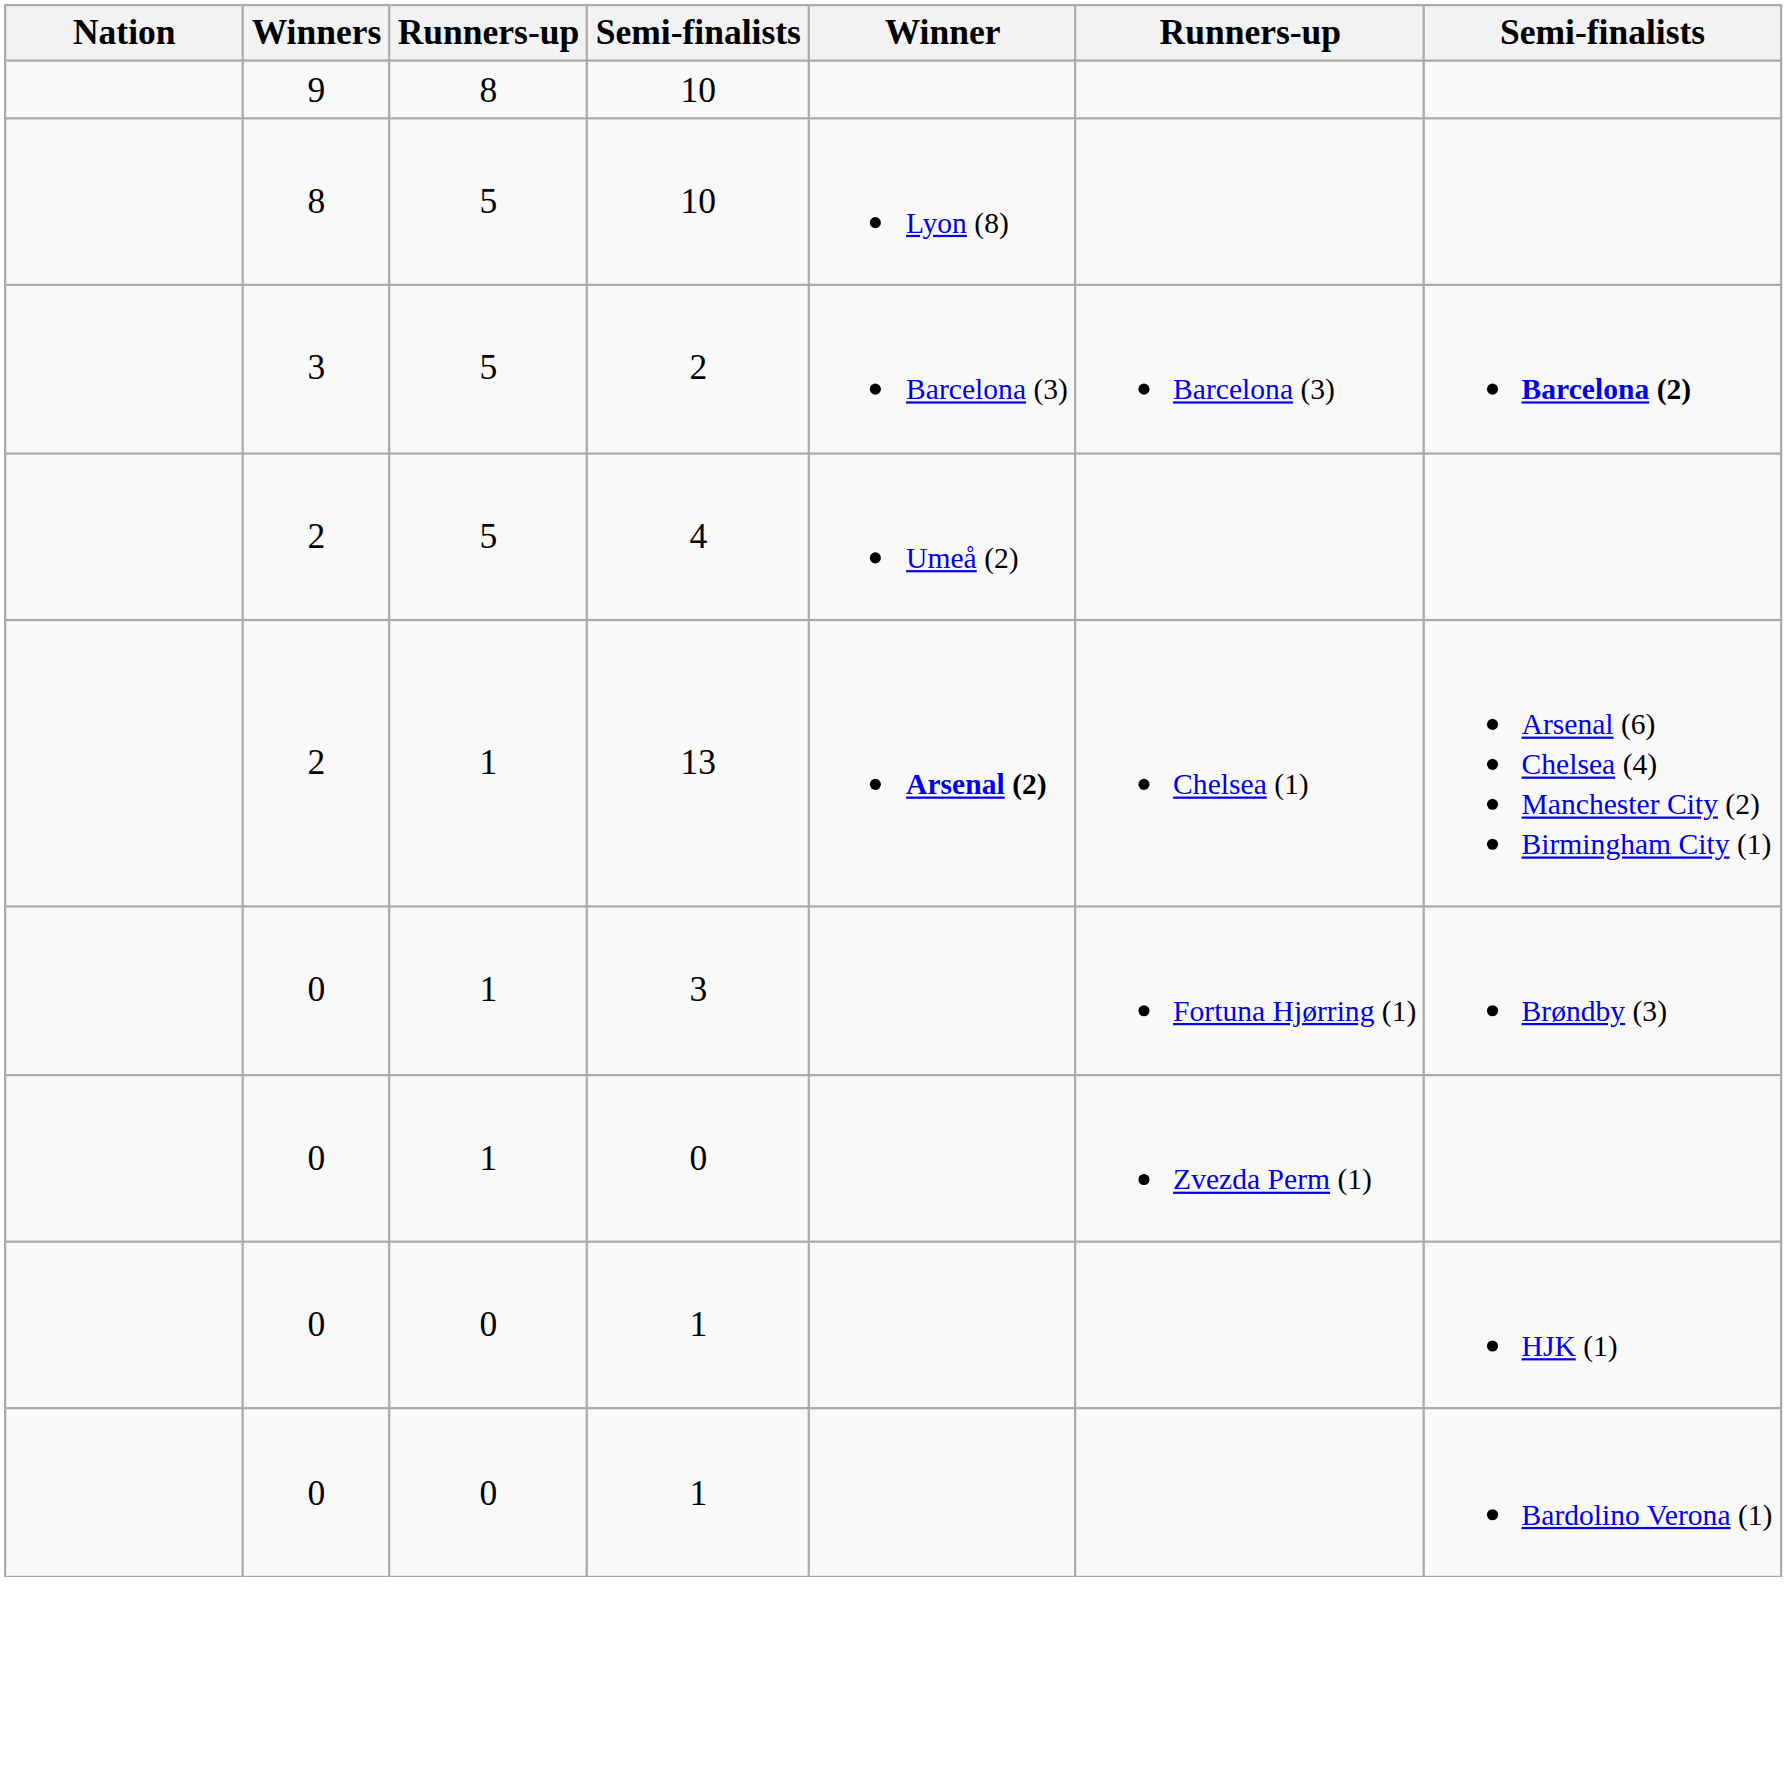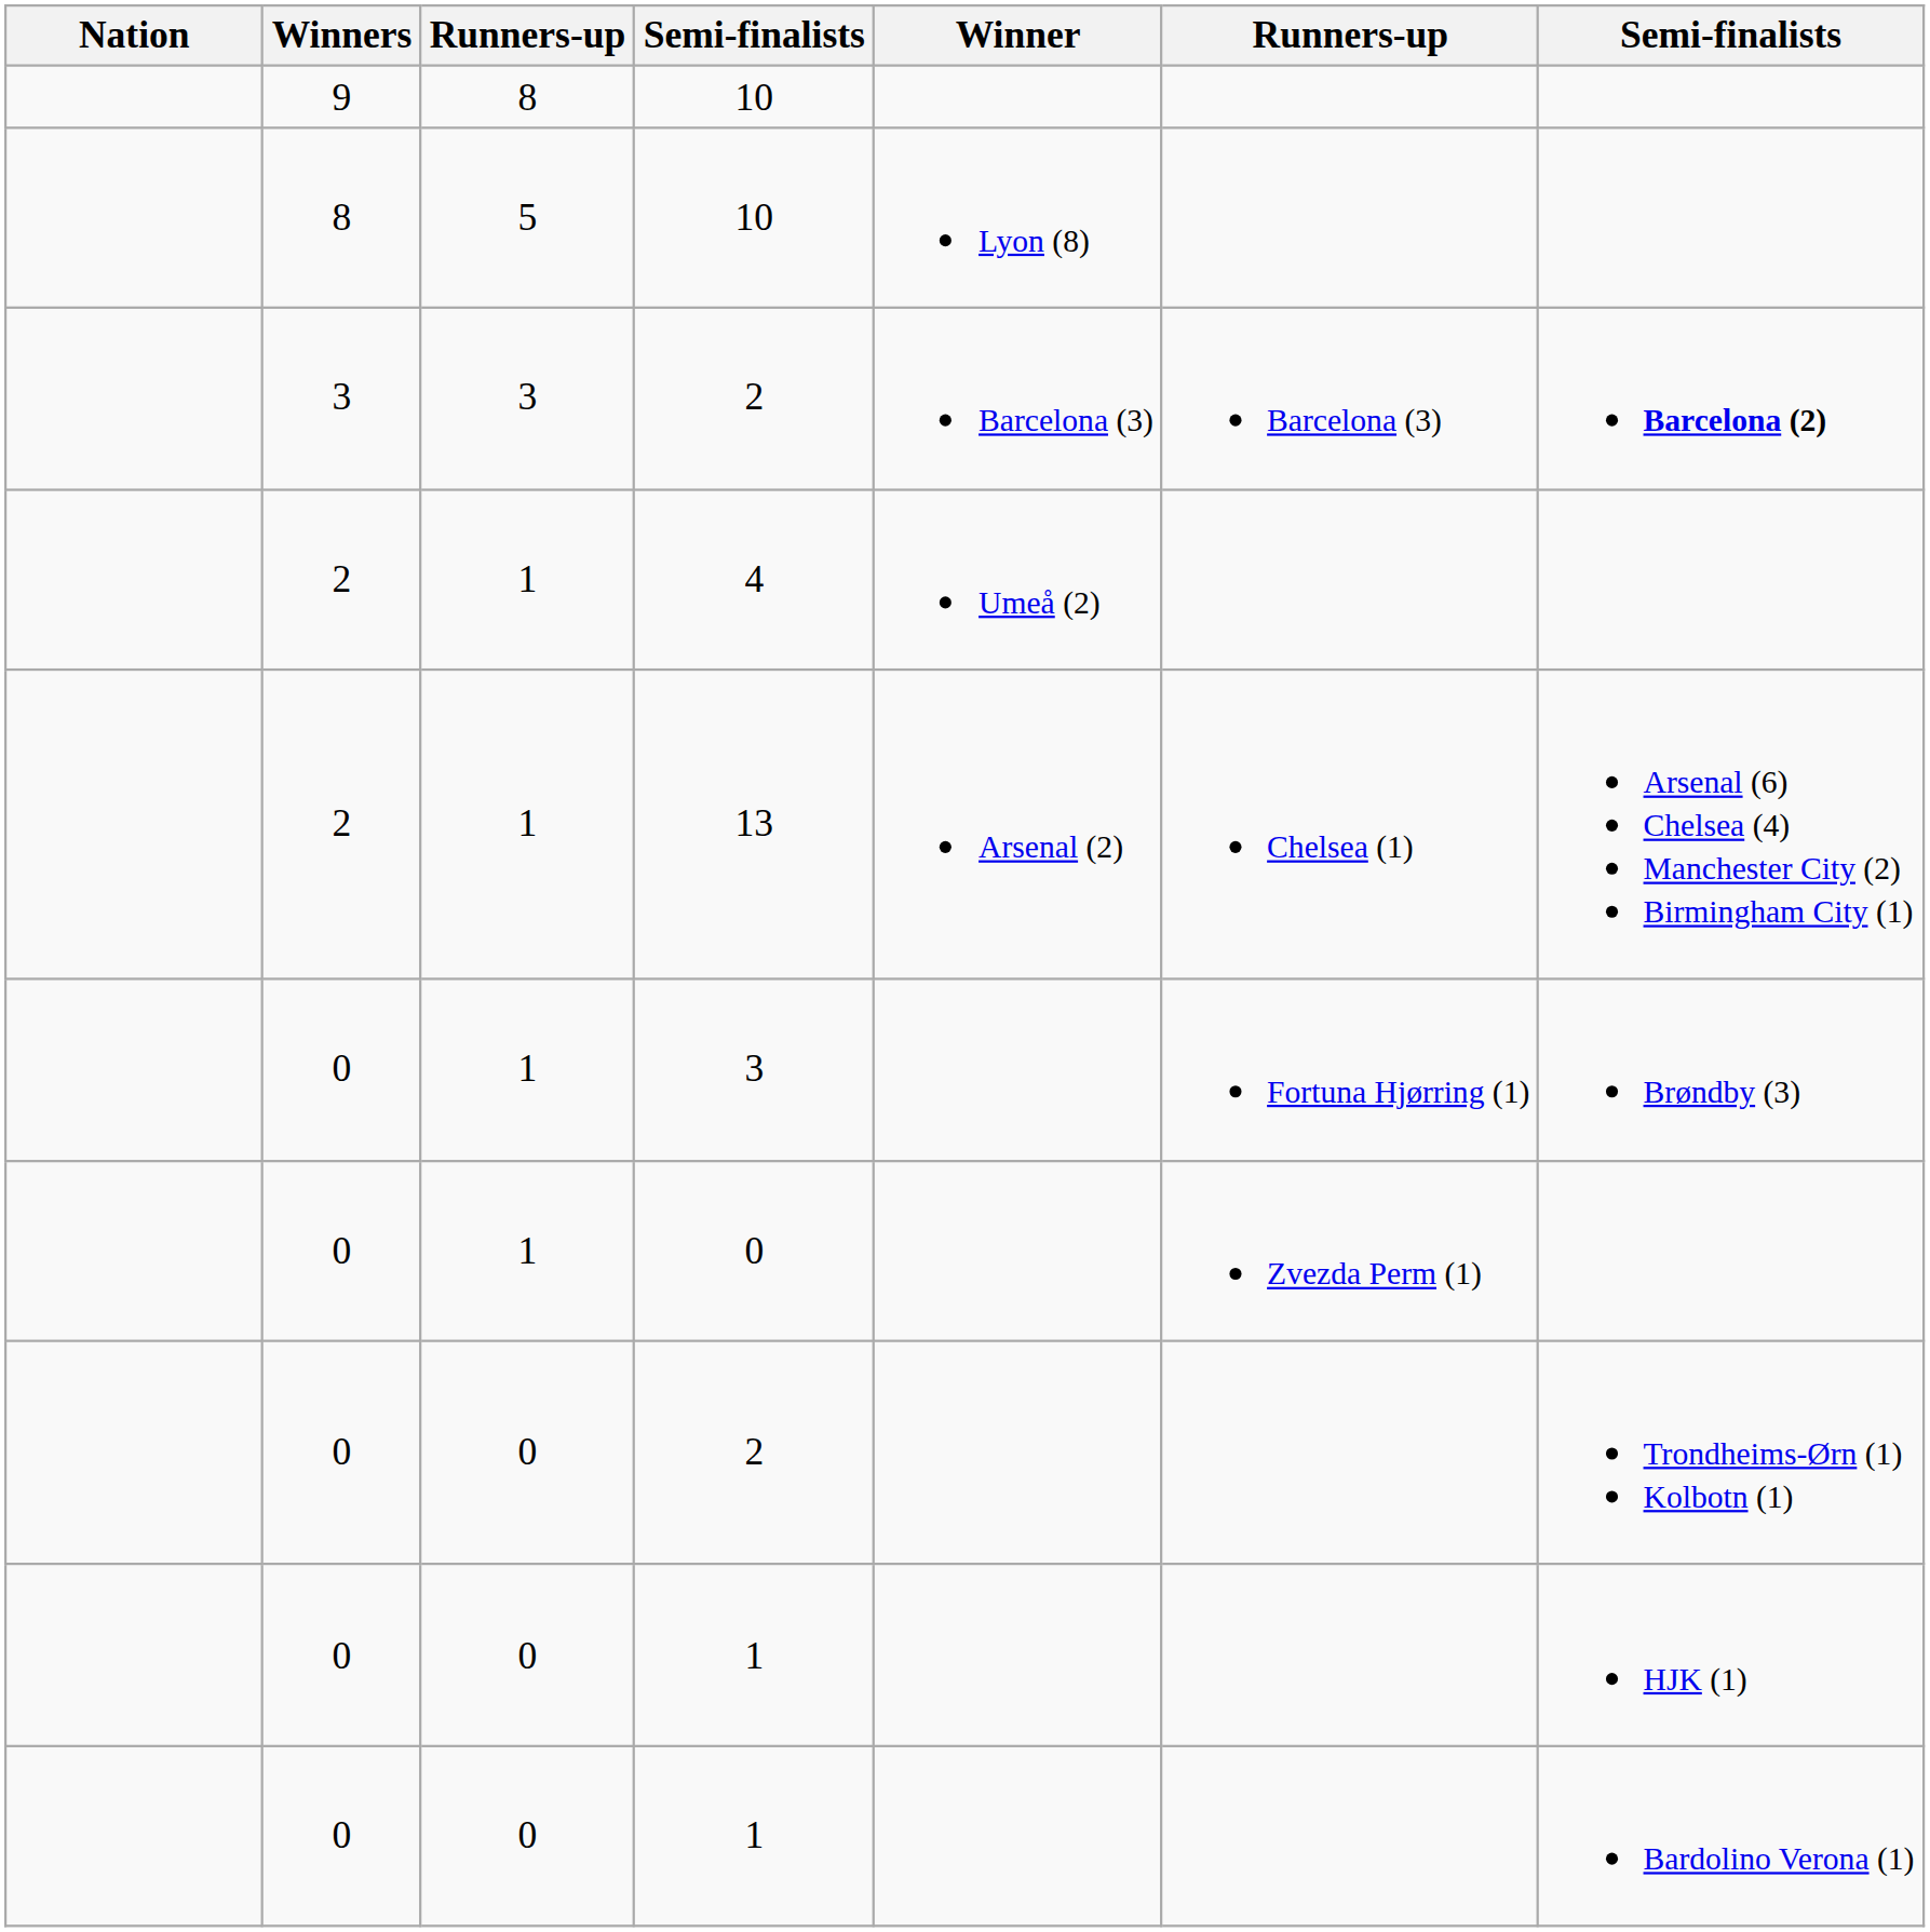 <table class="wikitable sortable">
 <tr>
 <th width=100>Nation</th>
 <th>Winners</th>
 <th>Runners-up</th>
 <th>Semi-finalists</th>
 <th>Winner</th>
 <th>Runners-up</th>
 <th>Semi-finalists</th>
 </tr>
 <tr>
 <td></td>
 <td align="center">9</td>
 <td align="center">8</td>
 <td align="center">10</td>
 <td></td>
 <td></td>
 <td></td>
 </tr>
 <tr>
 <td></td>
 <td align="center">8</td>
 <td align="center">5</td>
 <td align="center">10</td>
 <td><br><ul><li><small><a href='#'>Lyon</a> (8)</small></li></ul></td>
 <td></td>
 <td></td>
 </tr>
 <tr>
 <td></td>
 <td align="center">3</td>
-<td align="center">5</td>
+<td align="center">3</td>
 <td align="center">2</td>
 <td><br><ul><li><small><a href='#'>Barcelona</a> (3)</small></li></ul></td>
 <td><br><ul><li><small><a href='#'>Barcelona</a> (3)</small></li></ul></td>
 <td><strong><br><ul><li><small><a href='#'>Barcelona</a> (2)</small></li></ul></strong></td>
 </tr>
 <tr>
 <td></td>
 <td align="center">2</td>
-<td align="center">5</td>
+<td align="center">1</td>
 <td align="center">4</td>
 <td><br><ul><li><small><a href='#'>Umeå</a> (2)</small></li></ul></td>
 <td></td>
 <td></td>
 </tr>
 <tr>
 <td></td>
 <td align="center">2</td>
 <td align="center">1</td>
 <td align="center">13</td>
-<td><strong><br><ul><li><small><a href='#'>Arsenal</a> (2)</small></li></ul></strong></td>
+<td><br><ul><li><small><a href='#'>Arsenal</a> (2)</small></li></ul></td>
 <td><br><ul><li><small><a href='#'>Chelsea</a> (1)</small></li></ul></td>
 <td><br><ul><li><small><a href='#'>Arsenal</a> (6)</small></li><li><small><a href='#'>Chelsea</a> (4)</small></li><li><small><a href='#'>Manchester City</a> (2)</small></li><li><small><a href='#'>Birmingham City</a> (1)</small></li></ul></td>
 </tr>
 <tr>
 <td></td>
 <td align="center">0</td>
 <td align="center">1</td>
 <td align="center">3</td>
 <td></td>
 <td><br><ul><li><small><a href='#'>Fortuna Hjørring</a> (1)</small></li></ul></td>
 <td><br><ul><li><small><a href='#'>Brøndby</a> (3)</small></li></ul></td>
 </tr>
 <tr>
 <td></td>
 <td align="center">0</td>
 <td align="center">1</td>
 <td align="center">0</td>
 <td></td>
 <td><br><ul><li><small><a href='#'>Zvezda Perm</a> (1)</small></li></ul></td>
 <td></td>
 </tr>
 <tr>
 <td></td>
 <td align="center">0</td>
 <td align="center">0</td>
+<td align="center">2</td>
+<td></td>
+<td></td>
+<td><br><ul><li><small><a href='#'>Trondheims-Ørn</a> (1)</small></li><li><small><a href='#'>Kolbotn</a> (1)</small></li></ul></td>
+</tr>
+<tr>
+<td></td>
+<td align="center">0</td>
+<td align="center">0</td>
 <td align="center">1</td>
 <td></td>
 <td></td>
 <td><br><ul><li><small><a href='#'>HJK</a> (1)</small></li></ul></td>
 </tr>
 <tr>
 <td></td>
 <td align="center">0</td>
 <td align="center">0</td>
 <td align="center">1</td>
 <td></td>
 <td></td>
 <td><br><ul><li><small><a href='#'>Bardolino Verona</a> (1)</small></li></ul></td>
 </tr>
 </table>
